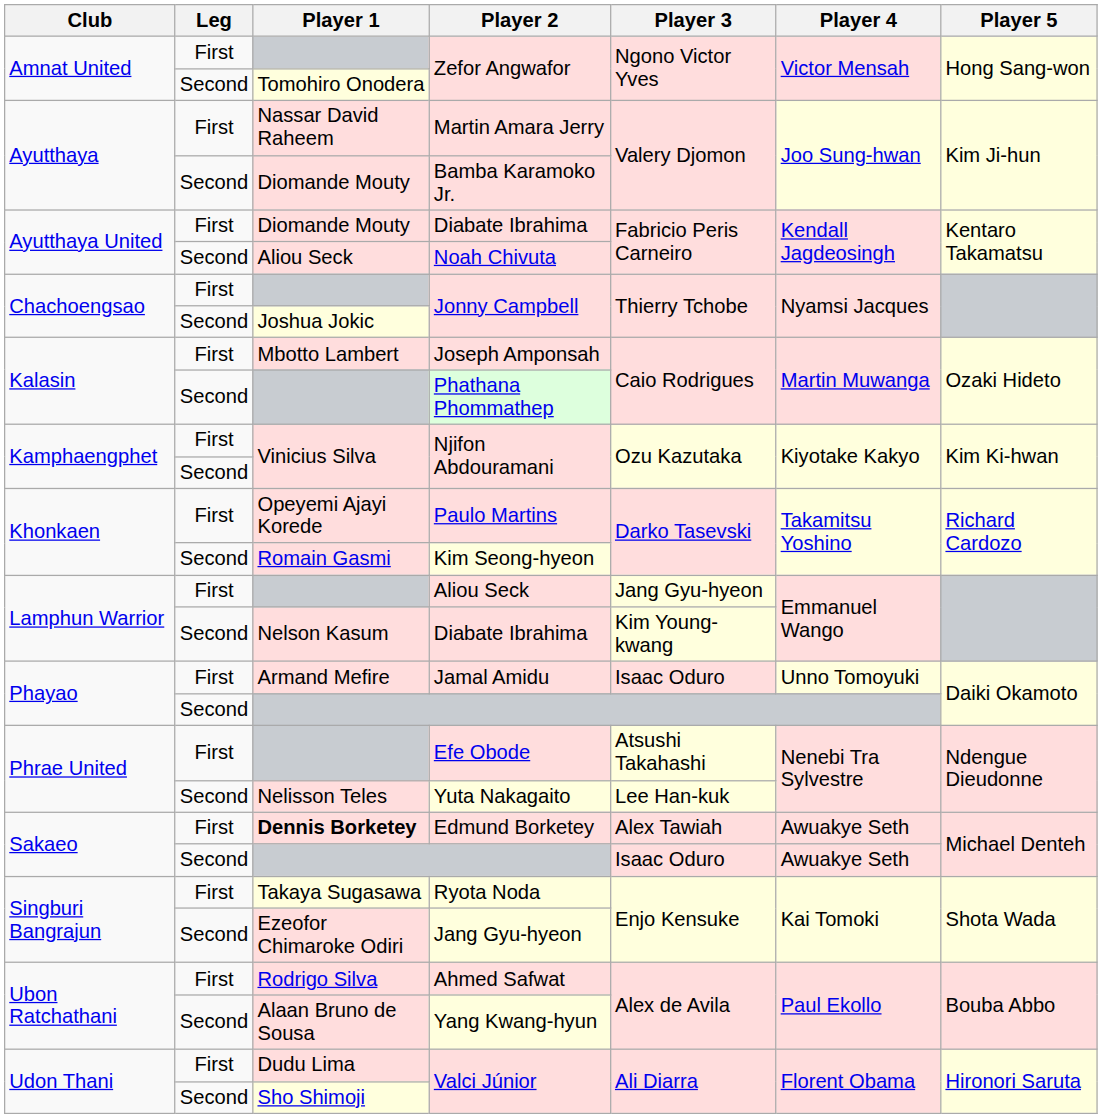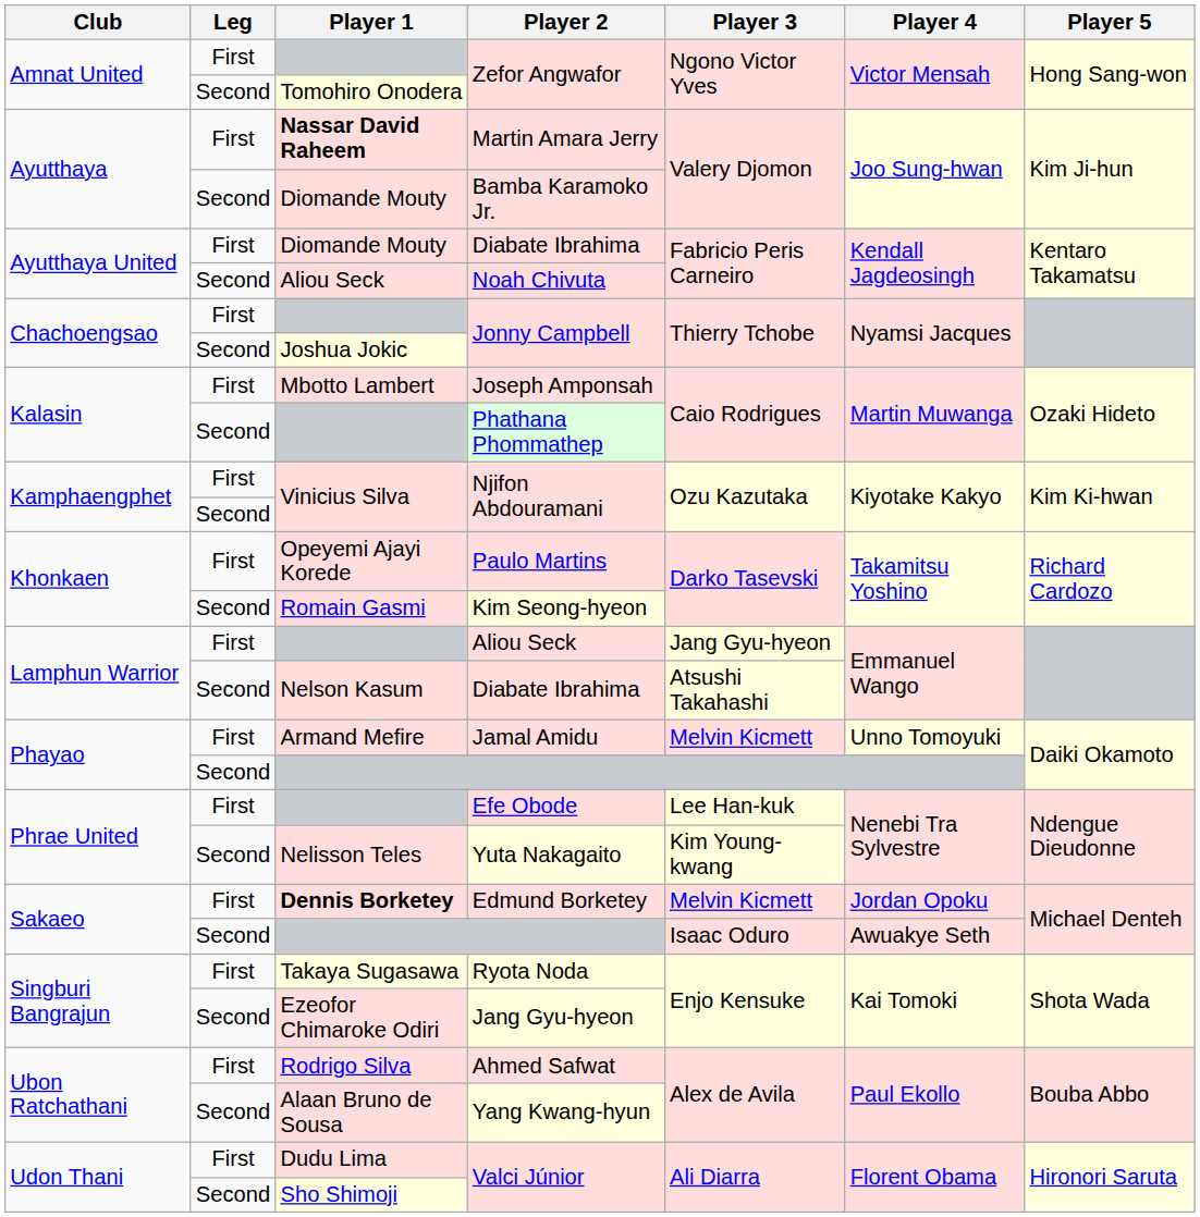 <table class="wikitable" style="text-align:left">
 <tr>
 <th>Club</th>
 <th>Leg</th>
 <th>Player 1</th>
 <th>Player 2</th>
 <th>Player 3</th>
 <th>Player 4</th>
 <th>Player 5</th>
 </tr>
 <tr>
 <td rowspan="2"><a href='#'>Amnat United</a></td>
 <td align="center">First</td>
 <td bgcolor="#c8ccd1"></td>
 <td bgcolor="#ffdddd" rowspan="2"> Zefor Angwafor</td>
 <td bgcolor="#ffdddd" rowspan="2"> Ngono Victor Yves</td>
 <td bgcolor="#ffdddd" rowspan="2"> <a href='#'>Victor Mensah</a></td>
 <td bgcolor="#ffffdd" rowspan="2"> Hong Sang-won</td>
 </tr>
 <tr>
 <td align="center">Second</td>
 <td bgcolor="#ffffdd"> Tomohiro Onodera </td>
 </tr>
 <tr>
 <td rowspan="2"><a href='#'>Ayutthaya</a></td>
 <td align="center">First</td>
-<td bgcolor="#ffdddd"> Nassar David Raheem </td>
+<td bgcolor="#ffdddd"><strong> Nassar David Raheem </strong></td>
 <td bgcolor="#ffdddd"> Martin Amara Jerry </td>
 <td bgcolor="#ffdddd" rowspan="2"> Valery Djomon</td>
 <td bgcolor="#ffffdd" rowspan="2"> <a href='#'>Joo Sung-hwan</a></td>
 <td bgcolor="#ffffdd" rowspan="2"> Kim Ji-hun</td>
 </tr>
 <tr>
 <td align="center">Second</td>
 <td bgcolor="#ffdddd"> Diomande Mouty </td>
 <td bgcolor="#ffdddd"> Bamba Karamoko Jr. </td>
 </tr>
 <tr>
 <td rowspan="2"><a href='#'>Ayutthaya United</a></td>
 <td align="center">First</td>
 <td bgcolor="#ffdddd"> Diomande Mouty </td>
 <td bgcolor="#ffdddd"> Diabate Ibrahima </td>
 <td bgcolor="#ffdddd" rowspan="2"> Fabricio Peris Carneiro</td>
 <td bgcolor="#ffdddd" rowspan="2"> <a href='#'>Kendall Jagdeosingh</a></td>
 <td bgcolor="#ffffdd" rowspan="2"> Kentaro Takamatsu</td>
 </tr>
 <tr>
 <td align="center">Second</td>
 <td bgcolor="#ffdddd"> Aliou Seck </td>
 <td bgcolor="#ffdddd"> <a href='#'>Noah Chivuta</a> </td>
 </tr>
 <tr>
 <td rowspan="2"><a href='#'>Chachoengsao</a></td>
 <td align="center">First</td>
 <td bgcolor="#c8ccd1"></td>
 <td bgcolor="#ffdddd" rowspan="2"> <a href='#'>Jonny Campbell</a></td>
 <td bgcolor="#ffdddd" rowspan="2"> Thierry Tchobe</td>
 <td bgcolor="#ffdddd" rowspan="2"> Nyamsi Jacques</td>
 <td bgcolor="#c8ccd1" rowspan="2"></td>
 </tr>
 <tr>
 <td align="center">Second</td>
 <td bgcolor="#ffffdd"> Joshua Jokic </td>
 </tr>
 <tr>
 <td rowspan="2"><a href='#'>Kalasin</a></td>
 <td align="center">First</td>
 <td bgcolor="#ffdddd"> Mbotto Lambert </td>
 <td bgcolor="#ffdddd"> Joseph Amponsah </td>
 <td bgcolor="#ffdddd" rowspan="2"> Caio Rodrigues</td>
 <td bgcolor="#ffdddd" rowspan="2"> <a href='#'>Martin Muwanga</a></td>
 <td bgcolor="#ffffdd" rowspan="2"> Ozaki Hideto</td>
 </tr>
 <tr>
 <td align="center">Second</td>
 <td bgcolor="#c8ccd1"></td>
 <td bgcolor="#ddffdd"> <a href='#'>Phathana Phommathep</a> </td>
 </tr>
 <tr>
 <td rowspan="2"><a href='#'>Kamphaengphet</a></td>
 <td align="center">First</td>
 <td bgcolor="#ffdddd" rowspan="2"> Vinicius Silva</td>
 <td bgcolor="#ffdddd" rowspan="2"> Njifon Abdouramani</td>
 <td bgcolor="#ffffdd" rowspan="2"> Ozu Kazutaka</td>
 <td bgcolor="#ffffdd" rowspan="2"> Kiyotake Kakyo</td>
 <td bgcolor="#ffffdd" rowspan="2"> Kim Ki-hwan</td>
 </tr>
 <tr>
 <td align="center">Second</td>
 </tr>
 <tr>
 <td rowspan="2"><a href='#'>Khonkaen</a></td>
 <td align="center">First</td>
 <td bgcolor="#ffdddd"> Opeyemi Ajayi Korede </td>
 <td bgcolor="#ffdddd"> <a href='#'>Paulo Martins</a> </td>
 <td bgcolor="#ffdddd" rowspan="2"> <a href='#'>Darko Tasevski</a></td>
 <td bgcolor="#ffffdd" rowspan="2"> <a href='#'>Takamitsu Yoshino</a></td>
 <td bgcolor="#ffffdd" rowspan="2"> <a href='#'>Richard Cardozo</a></td>
 </tr>
 <tr>
 <td align="center">Second</td>
 <td bgcolor="#ffdddd"> <a href='#'>Romain Gasmi</a> </td>
 <td bgcolor="#ffffdd"> Kim Seong-hyeon </td>
 </tr>
 <tr>
 <td rowspan="2"><a href='#'>Lamphun Warrior</a></td>
 <td align="center">First</td>
 <td bgcolor="#c8ccd1"></td>
 <td bgcolor="#ffdddd"> Aliou Seck </td>
 <td bgcolor="#ffffdd"> Jang Gyu-hyeon </td>
 <td bgcolor="#ffdddd" rowspan="2"> Emmanuel Wango</td>
 <td bgcolor="#c8ccd1" rowspan="2"></td>
 </tr>
 <tr>
 <td align="center">Second</td>
 <td bgcolor="#ffdddd"> Nelson Kasum </td>
 <td bgcolor="#ffdddd"> Diabate Ibrahima </td>
-<td bgcolor="#ffffdd"> Kim Young-kwang </td>
+<td bgcolor="#ffffdd"> Atsushi Takahashi </td>
 </tr>
 <tr>
 <td rowspan="2"><a href='#'>Phayao</a></td>
 <td align="center">First</td>
 <td bgcolor="#ffdddd"> Armand Mefire </td>
 <td bgcolor="#ffdddd"> Jamal Amidu </td>
-<td bgcolor="#ffdddd"> Isaac Oduro </td>
+<td bgcolor="#ffdddd"> <a href='#'>Melvin Kicmett</a> </td>
 <td bgcolor="#ffffdd"> Unno Tomoyuki </td>
 <td bgcolor="#ffffdd" rowspan="2"> Daiki Okamoto</td>
 </tr>
 <tr>
 <td align="center">Second</td>
 <td bgcolor="#c8ccd1" colspan="4"></td>
 </tr>
 <tr>
 <td rowspan="2"><a href='#'>Phrae United</a></td>
 <td align="center">First</td>
 <td bgcolor="#c8ccd1"></td>
 <td bgcolor="#ffdddd"> <a href='#'>Efe Obode</a> </td>
-<td bgcolor="#ffffdd"> Atsushi Takahashi </td>
+<td bgcolor="#ffffdd"> Lee Han-kuk </td>
 <td bgcolor="#ffdddd" rowspan="2"> Nenebi Tra Sylvestre</td>
 <td bgcolor="#ffdddd" rowspan="2"> Ndengue Dieudonne</td>
 </tr>
 <tr>
 <td align="center">Second</td>
 <td bgcolor="#ffdddd"> Nelisson Teles </td>
 <td bgcolor="#ffffdd"> Yuta Nakagaito </td>
-<td bgcolor="#ffffdd"> Lee Han-kuk </td>
+<td bgcolor="#ffffdd"> Kim Young-kwang </td>
 </tr>
 <tr>
 <td rowspan="2"><a href='#'>Sakaeo</a></td>
 <td align="center">First</td>
 <td bgcolor="#ffdddd"><strong> Dennis Borketey </strong></td>
 <td bgcolor="#ffdddd"> Edmund Borketey </td>
-<td bgcolor="#ffdddd"> Alex Tawiah </td>
-<td bgcolor="#ffdddd"> Awuakye Seth </td>
+<td bgcolor="#ffdddd"> <a href='#'>Melvin Kicmett</a> </td>
+<td bgcolor="#ffdddd"> <a href='#'>Jordan Opoku</a> </td>
 <td bgcolor="#ffdddd" rowspan="2"> Michael Denteh</td>
 </tr>
 <tr>
 <td align="center">Second</td>
 <td bgcolor="#c8ccd1" colspan="2"></td>
 <td bgcolor="#ffdddd"> Isaac Oduro </td>
 <td bgcolor="#ffdddd"> Awuakye Seth </td>
 </tr>
 <tr>
 <td rowspan="2"><a href='#'>Singburi Bangrajun</a></td>
 <td align="center">First</td>
 <td bgcolor="#ffffdd"> Takaya Sugasawa </td>
 <td bgcolor="#ffffdd"> Ryota Noda </td>
 <td bgcolor="#ffffdd" rowspan="2"> Enjo Kensuke</td>
 <td bgcolor="#ffffdd" rowspan="2"> Kai Tomoki</td>
 <td bgcolor="#ffffdd" rowspan="2"> Shota Wada</td>
 </tr>
 <tr>
 <td align="center">Second</td>
 <td bgcolor="#ffdddd"> Ezeofor Chimaroke Odiri </td>
 <td bgcolor="#ffffdd"> Jang Gyu-hyeon </td>
 </tr>
 <tr>
 <td rowspan="2"><a href='#'>Ubon Ratchathani</a></td>
 <td align="center">First</td>
 <td bgcolor="#ffdddd"> <a href='#'>Rodrigo Silva</a> </td>
 <td bgcolor="#ffdddd"> Ahmed Safwat </td>
 <td bgcolor="#ffdddd" rowspan="2"> Alex de Avila</td>
 <td bgcolor="#ffdddd" rowspan="2"> <a href='#'>Paul Ekollo</a></td>
 <td bgcolor="#ffdddd" rowspan="2"> Bouba Abbo</td>
 </tr>
 <tr>
 <td align="center">Second</td>
 <td bgcolor="#ffdddd"> Alaan Bruno de Sousa </td>
 <td bgcolor="#ffffdd"> Yang Kwang-hyun </td>
 </tr>
 <tr>
 <td rowspan="2"><a href='#'>Udon Thani</a></td>
 <td align="center">First</td>
 <td bgcolor="#ffdddd"> Dudu Lima </td>
 <td bgcolor="#ffdddd" rowspan="2"> <a href='#'>Valci Júnior</a></td>
 <td bgcolor="#ffdddd" rowspan="2"> <a href='#'>Ali Diarra</a></td>
 <td bgcolor="#ffdddd" rowspan="2"> <a href='#'>Florent Obama</a></td>
 <td bgcolor="#ffffdd" rowspan="2"> <a href='#'>Hironori Saruta</a></td>
 </tr>
 <tr>
 <td align="center">Second</td>
 <td bgcolor="#ffffdd"> <a href='#'>Sho Shimoji</a> </td>
 </tr>
 </table>
